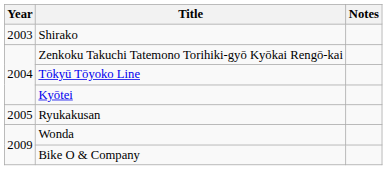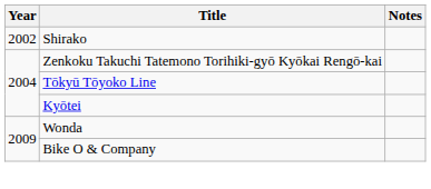 <table class="wikitable">
 <tr>
 <th>Year</th>
 <th>Title</th>
 <th>Notes</th>
 </tr>
 <tr>
-<td>2003</td>
+<td>2002</td>
 <td>Shirako</td>
 <td></td>
 </tr>
 <tr>
 <td rowspan="3">2004</td>
 <td>Zenkoku Takuchi Tatemono Torihiki-gyō Kyōkai Rengō-kai</td>
 <td></td>
 </tr>
 <tr>
 <td><a href='#'>Tōkyū Tōyoko Line</a></td>
 <td></td>
 </tr>
 <tr>
 <td><a href='#'>Kyōtei</a></td>
 <td></td>
 </tr>
 <tr>
-<td>2005</td>
-<td>Ryukakusan</td>
-<td></td>
-</tr>
-<tr>
 <td rowspan="2">2009</td>
 <td>Wonda</td>
 <td></td>
 </tr>
 <tr>
 <td>Bike O & Company</td>
 <td></td>
 </tr>
 </table>
